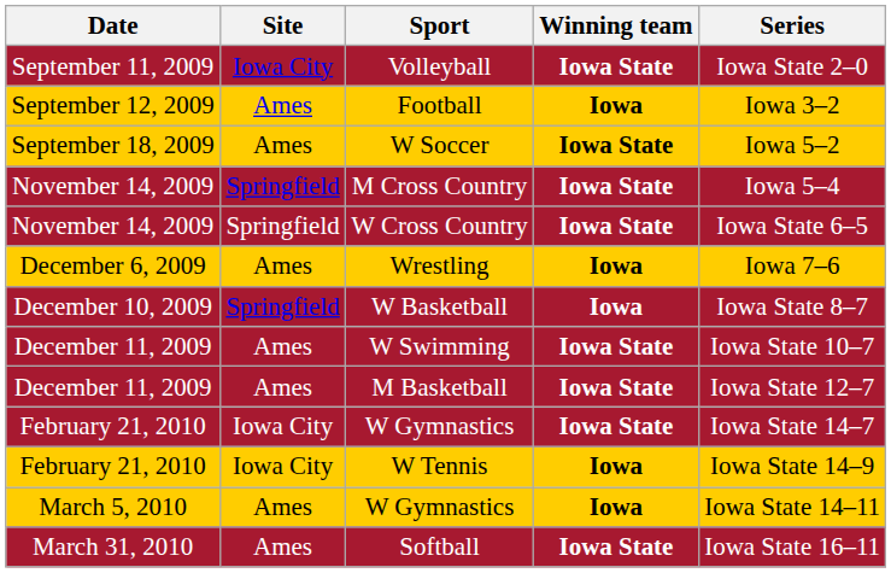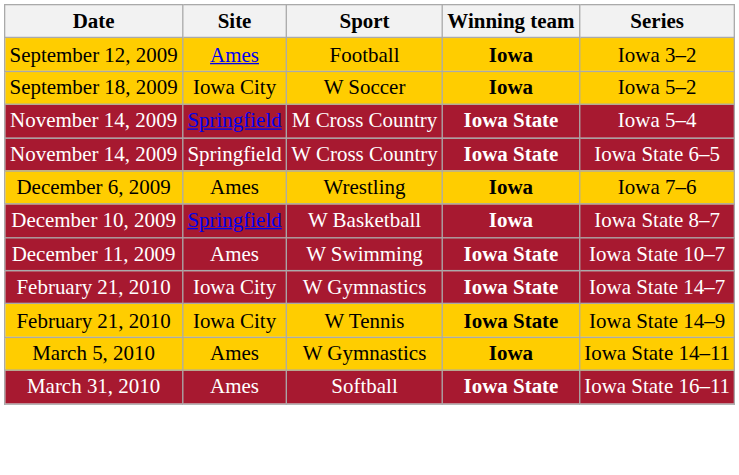 <table class="wikitable">
 <tr>
 <th>Date</th>
 <th>Site</th>
 <th>Sport</th>
 <th>Winning team</th>
 <th>Series</th>
-</tr>
-<tr align=center style="background: #A71930;color:white;">
-<td>September 11, 2009</td>
-<td><a href='#'><span>Iowa City</span></a></td>
-<td>Volleyball</td>
-<td><strong>Iowa State</strong></td>
-<td>Iowa State 2–0</td>
 </tr>
 <tr align=center style="background: #FFCD00;color:black;">
 <td>September 12, 2009</td>
 <td><a href='#'><span>Ames</span></a></td>
 <td>Football</td>
 <td><strong>Iowa</strong></td>
 <td>Iowa  3–2</td>
 </tr>
 <tr align=center style="background: #FFCD00;color:black;">
 <td>September 18, 2009</td>
-<td>Ames</td>
+<td>Iowa City</td>
 <td>W Soccer</td>
-<td><strong>Iowa State</strong></td>
+<td><strong>Iowa</strong></td>
 <td>Iowa  5–2</td>
 </tr>
 <tr align=center style="background: #A71930;color:white;">
 <td>November 14, 2009</td>
 <td><a href='#'><span>Springfield</span></a></td>
 <td>M Cross Country</td>
 <td><strong>Iowa State</strong></td>
 <td>Iowa 5–4</td>
 </tr>
 <tr align=center style="background: #A71930;color:white;">
 <td>November 14, 2009</td>
 <td>Springfield</td>
 <td>W Cross Country</td>
 <td><strong>Iowa State</strong></td>
 <td>Iowa State 6–5</td>
 </tr>
 <tr align=center style="background: #FFCD00;color:black;">
 <td>December 6, 2009</td>
 <td>Ames</td>
 <td>Wrestling</td>
 <td><strong>Iowa</strong></td>
 <td>Iowa 7–6</td>
 </tr>
 <tr align=center style="background: #A71930;color:white;">
 <td>December 10, 2009</td>
 <td><a href='#'><span>Springfield</span></a></td>
 <td>W Basketball</td>
 <td><strong>Iowa</strong></td>
 <td>Iowa State 8–7</td>
 </tr>
 <tr align=center style="background: #A71930;color:white;">
 <td>December 11, 2009</td>
 <td>Ames</td>
 <td>W Swimming</td>
 <td><strong>Iowa State</strong></td>
 <td>Iowa State 10–7</td>
 </tr>
 <tr align=center style="background: #A71930;color:white;">
-<td>December 11, 2009</td>
-<td>Ames</td>
-<td>M Basketball</td>
-<td><strong>Iowa State</strong></td>
-<td>Iowa State 12–7</td>
-</tr>
-<tr align=center style="background: #A71930;color:white;">
 <td>February 21, 2010</td>
 <td>Iowa City</td>
 <td>W Gymnastics</td>
 <td><strong>Iowa State</strong></td>
 <td>Iowa State 14–7</td>
 </tr>
 <tr align=center style="background: #FFCD00;color:black;">
 <td>February 21, 2010</td>
 <td>Iowa City</td>
 <td>W Tennis</td>
-<td><strong>Iowa</strong></td>
+<td><strong>Iowa State</strong></td>
 <td>Iowa State 14–9</td>
 </tr>
 <tr align=center style="background: #FFCD00;color:black;">
 <td>March 5, 2010</td>
 <td>Ames</td>
 <td>W Gymnastics</td>
 <td><strong>Iowa</strong></td>
 <td>Iowa State 14–11</td>
 </tr>
 <tr align=center style="background: #A71930;color:white;">
 <td>March 31, 2010</td>
 <td>Ames</td>
 <td>Softball</td>
 <td><strong>Iowa State</strong></td>
 <td>Iowa State 16–11</td>
 </tr>
 </table>
